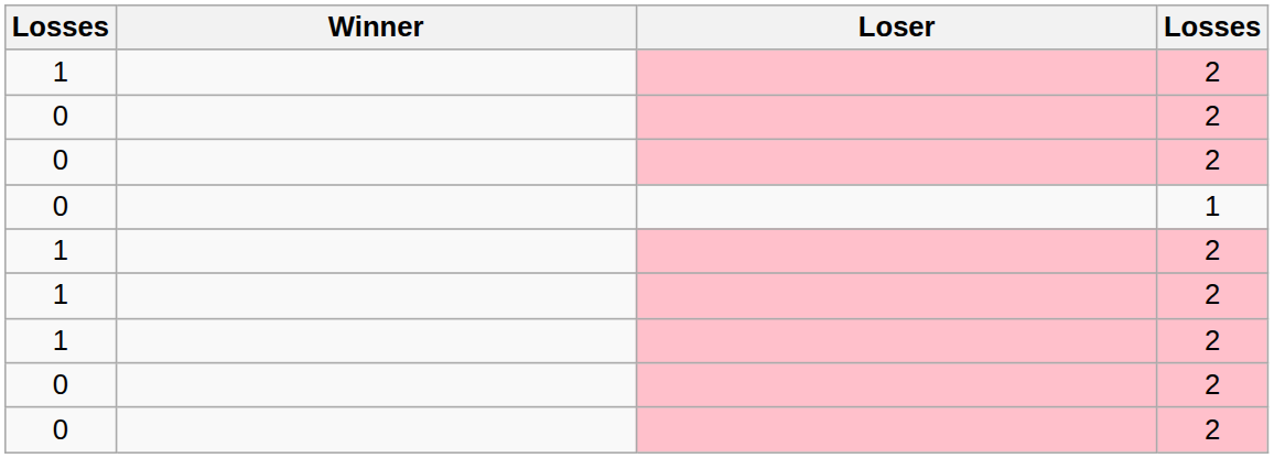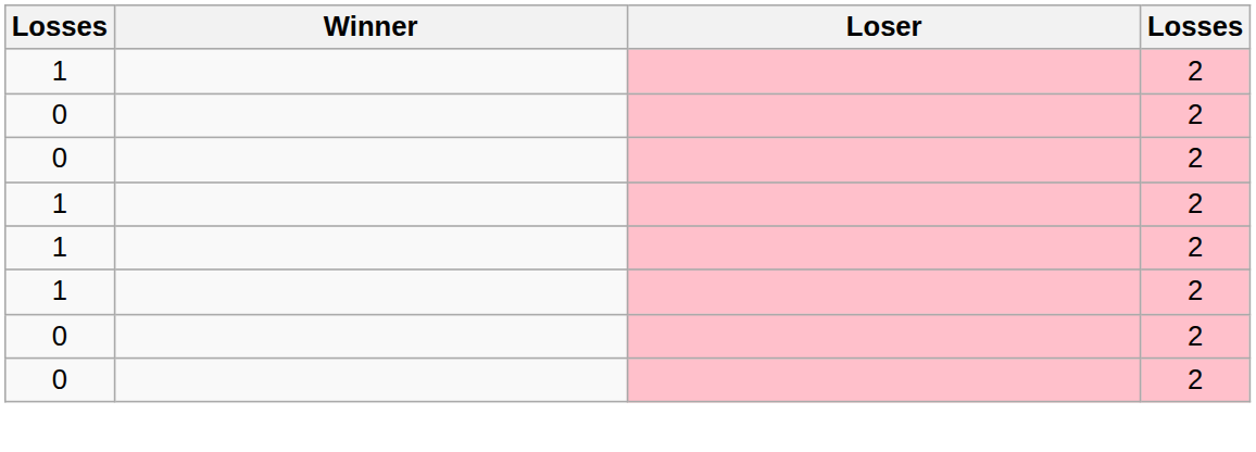 <table class=wikitable>
 <tr>
 <th style="width:0.5em">Losses</th>
 <th style="width:18em">Winner</th>
 <th style="width:18em">Loser</th>
 <th style="width:0.5em">Losses</th>
 </tr>
 <tr>
 <td align=center>1</td>
 <td></td>
 <td bgcolor=pink></td>
 <td bgcolor=pink align=center>2</td>
 </tr>
 <tr>
 <td align=center>0</td>
 <td></td>
 <td bgcolor=pink></td>
 <td bgcolor=pink align=center>2</td>
 </tr>
 <tr>
 <td align=center>0</td>
 <td></td>
 <td bgcolor=pink></td>
 <td bgcolor=pink align=center>2</td>
-</tr>
-<tr>
-<td align=center>0</td>
-<td></td>
-<td></td>
-<td align=center>1</td>
 </tr>
 <tr>
 <td align=center>1</td>
 <td></td>
 <td bgcolor=pink></td>
 <td bgcolor=pink align=center>2</td>
 </tr>
 <tr>
 <td align=center>1</td>
 <td></td>
 <td bgcolor=pink></td>
 <td bgcolor=pink align=center>2</td>
 </tr>
 <tr>
 <td align=center>1</td>
 <td></td>
 <td bgcolor=pink></td>
 <td bgcolor=pink align=center>2</td>
 </tr>
 <tr>
 <td align=center>0</td>
 <td></td>
 <td bgcolor=pink></td>
 <td bgcolor=pink align=center>2</td>
 </tr>
 <tr>
 <td align=center>0</td>
 <td></td>
 <td bgcolor=pink></td>
 <td bgcolor=pink align=center>2</td>
 </tr>
 </table>
